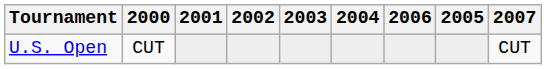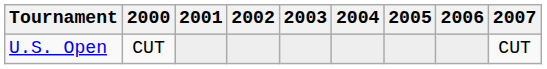 <table class="wikitable" style="font-size:95%;text-align:center;">
 <tr>
 <th>Tournament</th>
 <th>2000</th>
 <th>2001</th>
 <th>2002</th>
 <th>2003</th>
 <th>2004</th>
+<th>2005</th>
 <th>2006</th>
-<th>2005</th>
 <th>2007</th>
 </tr>
 <tr>
 <td align=left><a href='#'>U.S. Open</a></td>
 <td>CUT</td>
 <td style="background:#eeeeee;"></td>
 <td style="background:#eeeeee;"></td>
 <td style="background:#eeeeee;"></td>
 <td style="background:#eeeeee;"></td>
 <td style="background:#eeeeee;"></td>
 <td style="background:#eeeeee;"></td>
 <td>CUT</td>
 </tr>
 </table>
